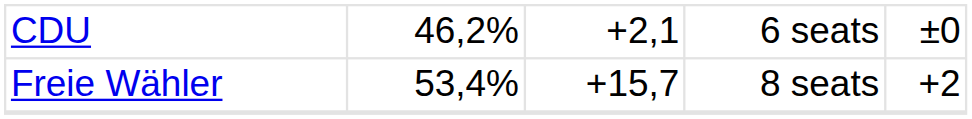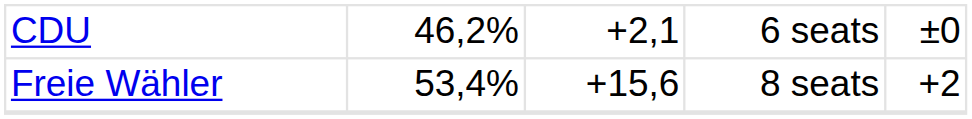 <table cellpadding="2" style="width:33%; background:#e3e3e3; border-spacing:1px; white-space:nowrap;">
 <tr align="right" bgcolor="#ffffff">
 <td align="left"><a href='#'>CDU</a></td>
 <td>46,2%</td>
 <td>+2,1</td>
 <td>6 seats</td>
 <td>±0</td>
 </tr>
 <tr align="right" bgcolor="#ffffff">
 <td align="left"><a href='#'>Freie Wähler</a></td>
 <td>53,4%</td>
-<td>+15,7</td>
+<td>+15,6</td>
 <td>8 seats</td>
 <td>+2</td>
 </tr>
 <tr align="right" bgcolor="#ffffff">
 </tr>
 </table>
